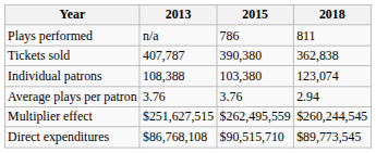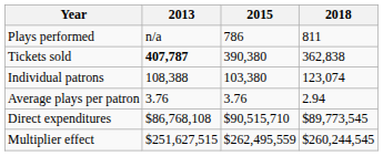 <table class="wikitable">
 <tr>
 <th>Year</th>
 <th>2013</th>
 <th>2015</th>
 <th>2018</th>
 </tr>
 <tr>
 <td>Plays performed</td>
 <td>n/a</td>
 <td>786</td>
 <td>811</td>
 </tr>
 <tr>
 <td>Tickets sold</td>
-<td>407,787</td>
+<td><strong>407,787</strong></td>
 <td>390,380</td>
 <td>362,838</td>
 </tr>
 <tr>
 <td>Individual patrons</td>
 <td>108,388</td>
 <td>103,380</td>
 <td>123,074</td>
 </tr>
 <tr>
 <td>Average plays per patron</td>
 <td>3.76</td>
 <td>3.76</td>
 <td>2.94</td>
 </tr>
 <tr>
+<td>Direct expenditures</td>
+<td>$86,768,108</td>
+<td>$90,515,710</td>
+<td>$89,773,545</td>
+</tr>
+<tr>
 <td>Multiplier effect</td>
 <td>$251,627,515</td>
 <td>$262,495,559</td>
 <td>$260,244,545</td>
 </tr>
-<tr>
-<td>Direct expenditures</td>
-<td>$86,768,108</td>
-<td>$90,515,710</td>
-<td>$89,773,545</td>
-</tr>
 </table>
